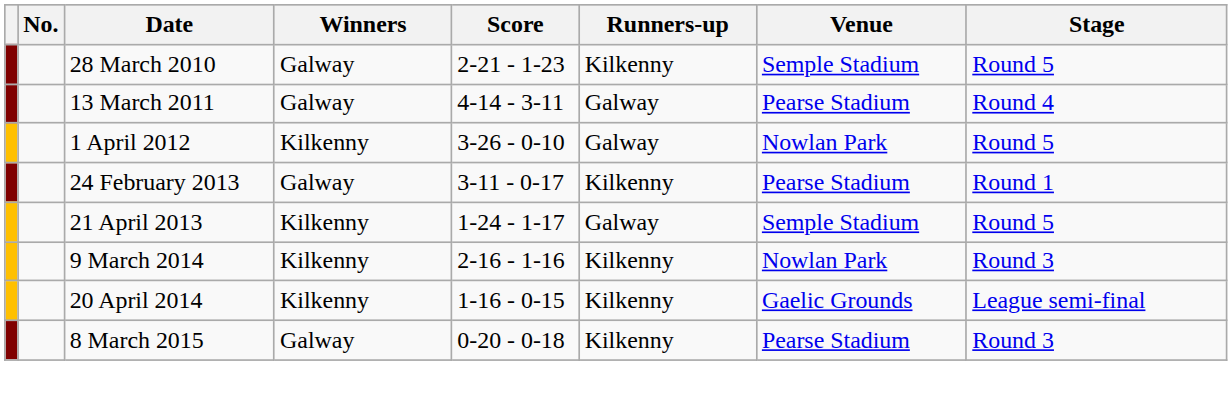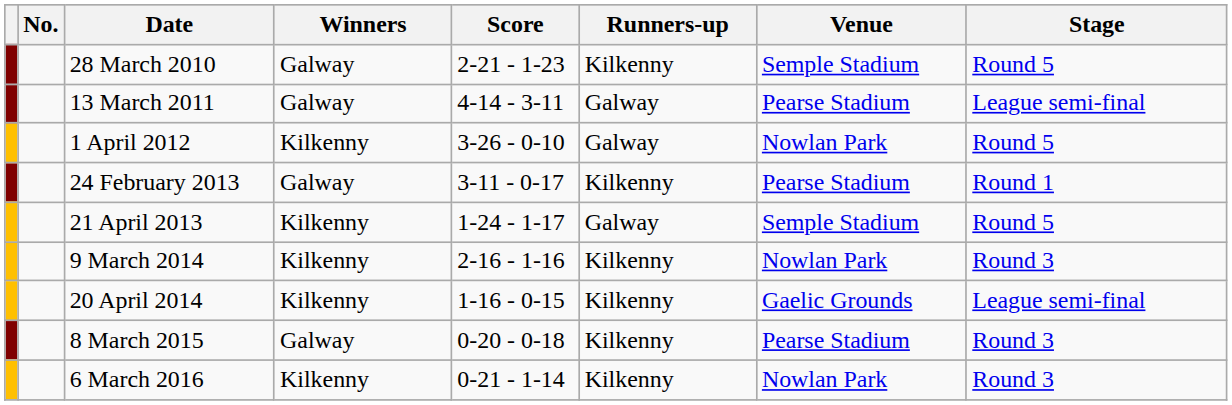 <table class="wikitable" style="font-size:90%">
 <tr>
 <th width=1></th>
 <th width=5>No.</th>
 <th width=120>Date</th>
 <th width=100>Winners</th>
 <th width=70>Score</th>
 <th width=100>Runners-up</th>
 <th width=120>Venue</th>
 <th width=150>Stage</th>
 </tr>
 <tr>
 <td style="background-color:#800000"></td>
 <td></td>
 <td>28 March 2010</td>
 <td>Galway</td>
 <td>2-21 - 1-23</td>
 <td>Kilkenny</td>
 <td><a href='#'>Semple Stadium</a></td>
 <td><a href='#'>Round 5</a></td>
 </tr>
 <tr>
 <td style="background-color:#800000"></td>
 <td></td>
 <td>13 March 2011</td>
 <td>Galway</td>
 <td>4-14 - 3-11</td>
 <td>Galway</td>
 <td><a href='#'>Pearse Stadium</a></td>
-<td><a href='#'>Round 4</a></td>
+<td><a href='#'>League semi-final</a></td>
 </tr>
 <tr>
 <td style="background-color:#FFC000"></td>
 <td></td>
 <td>1 April 2012</td>
 <td>Kilkenny</td>
 <td>3-26 - 0-10</td>
 <td>Galway</td>
 <td><a href='#'>Nowlan Park</a></td>
 <td><a href='#'>Round 5</a></td>
 </tr>
 <tr>
 <td style="background-color:#800000"></td>
 <td></td>
 <td>24 February 2013</td>
 <td>Galway</td>
 <td>3-11 - 0-17</td>
 <td>Kilkenny</td>
 <td><a href='#'>Pearse Stadium</a></td>
 <td><a href='#'>Round 1</a></td>
 </tr>
 <tr>
 <td style="background-color:#FFC000"></td>
 <td></td>
 <td>21 April 2013</td>
 <td>Kilkenny</td>
 <td>1-24 - 1-17</td>
 <td>Galway</td>
 <td><a href='#'>Semple Stadium</a></td>
 <td><a href='#'>Round 5</a></td>
 </tr>
 <tr>
 <td style="background-color:#FFC000"></td>
 <td></td>
 <td>9 March 2014</td>
 <td>Kilkenny</td>
 <td>2-16 - 1-16</td>
 <td>Kilkenny</td>
 <td><a href='#'>Nowlan Park</a></td>
 <td><a href='#'>Round 3</a></td>
 </tr>
 <tr>
 <td style="background-color:#FFC000"></td>
 <td></td>
 <td>20 April 2014</td>
 <td>Kilkenny</td>
 <td>1-16 - 0-15</td>
 <td>Kilkenny</td>
 <td><a href='#'>Gaelic Grounds</a></td>
 <td><a href='#'>League semi-final</a></td>
 </tr>
 <tr>
 <td style="background-color:#800000"></td>
 <td></td>
 <td>8 March 2015</td>
 <td>Galway</td>
 <td>0-20 - 0-18</td>
 <td>Kilkenny</td>
 <td><a href='#'>Pearse Stadium</a></td>
 <td><a href='#'>Round 3</a></td>
 </tr>
+<tr>
+<td style="background-color:#FFC000"></td>
+<td></td>
+<td>6 March 2016</td>
+<td>Kilkenny</td>
+<td>0-21 - 1-14</td>
+<td>Kilkenny</td>
+<td><a href='#'>Nowlan Park</a></td>
+<td><a href='#'>Round 3</a></td>
+</tr>
 </table>
